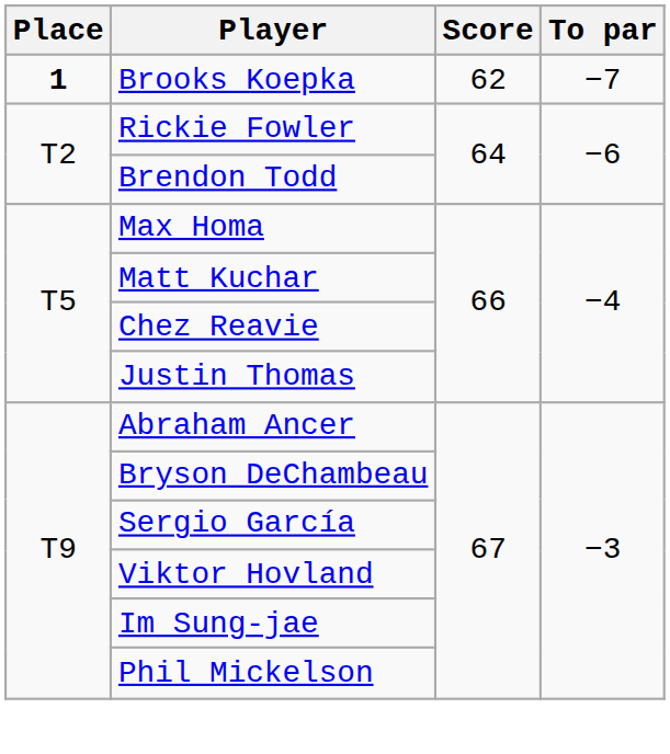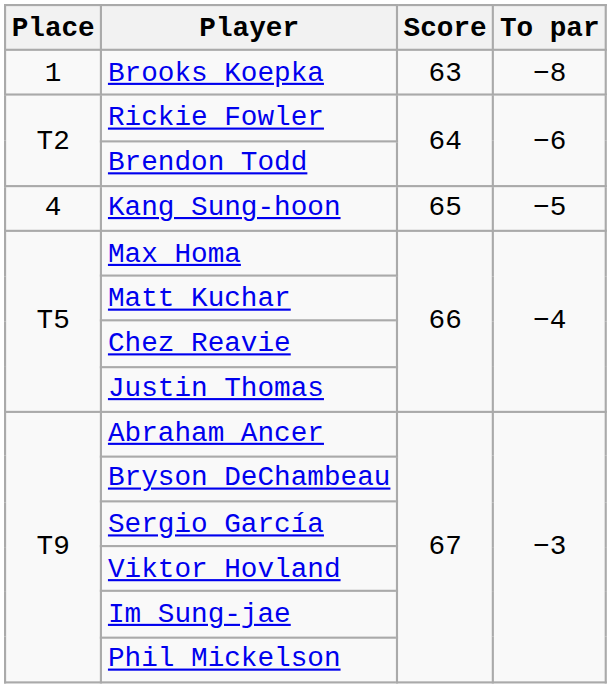 <table class="wikitable">
 <tr>
 <th>Place</th>
 <th>Player</th>
 <th>Score</th>
 <th>To par</th>
 </tr>
 <tr>
-<td align=center><strong>1</strong></td>
+<td align=center>1</td>
 <td> <a href='#'>Brooks Koepka</a></td>
-<td align=center>62</td>
-<td align=center>−7</td>
+<td align=center>63</td>
+<td align=center>−8</td>
 </tr>
 <tr>
 <td rowspan=2 align=center>T2</td>
 <td> <a href='#'>Rickie Fowler</a></td>
 <td rowspan=2 align=center>64</td>
 <td rowspan=2 align=center>−6</td>
 </tr>
 <tr>
 <td> <a href='#'>Brendon Todd</a></td>
+</tr>
+<tr>
+<td align=center>4</td>
+<td> <a href='#'>Kang Sung-hoon</a></td>
+<td align=center>65</td>
+<td align=center>−5</td>
 </tr>
 <tr>
 <td rowspan=4 align=center>T5</td>
 <td> <a href='#'>Max Homa</a></td>
 <td rowspan=4 align=center>66</td>
 <td rowspan=4 align=center>−4</td>
 </tr>
 <tr>
 <td> <a href='#'>Matt Kuchar</a></td>
 </tr>
 <tr>
 <td> <a href='#'>Chez Reavie</a></td>
 </tr>
 <tr>
 <td> <a href='#'>Justin Thomas</a></td>
 </tr>
 <tr>
 <td rowspan=6 align=center>T9</td>
 <td> <a href='#'>Abraham Ancer</a></td>
 <td rowspan=6 align=center>67</td>
 <td rowspan=6 align=center>−3</td>
 </tr>
 <tr>
 <td> <a href='#'>Bryson DeChambeau</a></td>
 </tr>
 <tr>
 <td> <a href='#'>Sergio García</a></td>
 </tr>
 <tr>
 <td> <a href='#'>Viktor Hovland</a></td>
 </tr>
 <tr>
 <td> <a href='#'>Im Sung-jae</a></td>
 </tr>
 <tr>
 <td> <a href='#'>Phil Mickelson</a></td>
 </tr>
 </table>
